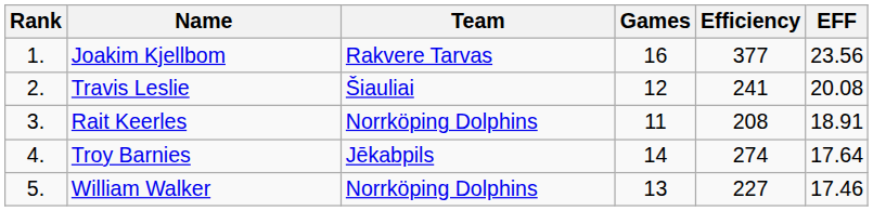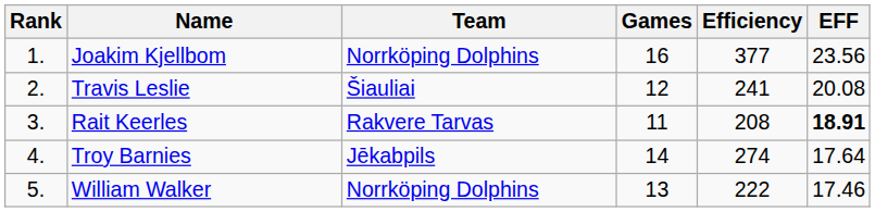 <table class="wikitable" style="text-align: center;">
 <tr>
 <th>Rank</th>
 <th width=200>Name</th>
 <th width=200>Team</th>
 <th>Games</th>
 <th width=75>Efficiency</th>
 <th width=40>EFF</th>
 </tr>
 <tr>
 <td>1.</td>
 <td align="left"> <a href='#'>Joakim Kjellbom</a></td>
-<td align="left"> <a href='#'>Rakvere Tarvas</a></td>
+<td align="left"> <a href='#'>Norrköping Dolphins</a></td>
 <td>16</td>
 <td>377</td>
 <td>23.56</td>
 </tr>
 <tr>
 <td>2.</td>
 <td align="left"> <a href='#'>Travis Leslie</a></td>
 <td align="left"> <a href='#'>Šiauliai</a></td>
 <td>12</td>
 <td>241</td>
 <td>20.08</td>
 </tr>
 <tr>
 <td>3.</td>
 <td align="left"> <a href='#'>Rait Keerles</a></td>
-<td align="left"> <a href='#'>Norrköping Dolphins</a></td>
+<td align="left"> <a href='#'>Rakvere Tarvas</a></td>
 <td>11</td>
 <td>208</td>
-<td>18.91</td>
+<td><strong>18.91</strong></td>
 </tr>
 <tr>
 <td>4.</td>
 <td align="left"> <a href='#'>Troy Barnies</a></td>
 <td align="left"> <a href='#'>Jēkabpils</a></td>
 <td>14</td>
 <td>274</td>
 <td>17.64</td>
 </tr>
 <tr>
 <td>5.</td>
 <td align="left"> <a href='#'>William Walker</a></td>
 <td align="left"> <a href='#'>Norrköping Dolphins</a></td>
 <td>13</td>
-<td>227</td>
+<td>222</td>
 <td>17.46</td>
 </tr>
 </table>
